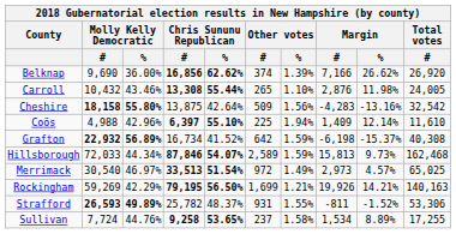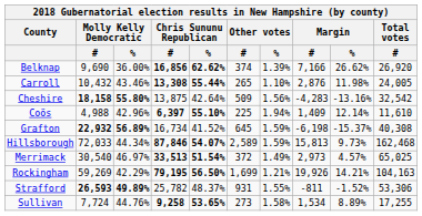 <table class="wikitable sortable">
 <tr>
 <th colspan="10">2018 Gubernatorial election results in New Hampshire (by county) </th>
 </tr>
 <tr>
 <th colspan="1" style="text-align:center">County</th>
 <th colspan="2" style="text-align: center;">Molly Kelly<br>Democratic</th>
 <th colspan="2" style="text-align: center;">Chris Sununu<br>Republican</th>
 <th colspan="2" style="text-align: center;">Other votes</th>
 <th colspan="2">Margin</th>
 <th colspan="1" style="text-align: center;">Total<br>votes</th>
 </tr>
 <tr>
 <th colspan="1" style="text-align: center;"></th>
 <th colspan="1" style="text-align: center;">#</th>
 <th colspan="1" style="text-align: center;">%</th>
 <th colspan="1" style="text-align: center;">#</th>
 <th colspan="1" style="text-align: center;">%</th>
 <th colspan="1" style="text-align: center;">#</th>
 <th colspan="1" style="text-align: center;">%</th>
 <th>#</th>
 <th>%</th>
 <th colspan="1" style="text-align: center;">#</th>
 </tr>
 <tr>
 <td align="center"  ><a href='#'>Belknap</a></td>
 <td align="center">9,690</td>
 <td align="center">36.00%</td>
 <td align="center"><strong>16,856</strong></td>
 <td align="center"><strong>62.62%</strong></td>
 <td align="center">374</td>
 <td align="center">1.39%</td>
 <td align="center">7,166</td>
 <td align="center">26.62%</td>
 <td align="center">26,920</td>
 </tr>
 <tr>
 <td align="center"  ><a href='#'>Carroll</a></td>
 <td align="center">10,432</td>
 <td align="center">43.46%</td>
 <td align="center"><strong>13,308</strong></td>
 <td align="center"><strong>55.44%</strong></td>
 <td align="center">265</td>
 <td align="center">1.10%</td>
 <td align="center">2,876</td>
 <td align="center">11.98%</td>
 <td align="center">24,005</td>
 </tr>
 <tr>
 <td align="center"  ><a href='#'>Cheshire</a></td>
 <td align="center"><strong>18,158</strong></td>
 <td align="center"><strong>55.80%</strong></td>
 <td align="center">13,875</td>
 <td align="center">42.64%</td>
 <td align="center">509</td>
 <td align="center">1.56%</td>
 <td>-4,283</td>
 <td>-13.16%</td>
 <td align="center">32,542</td>
 </tr>
 <tr>
 <td align="center"  ><a href='#'>Coös</a></td>
 <td align="center">4,988</td>
 <td align="center">42.96%</td>
 <td align="center"><strong>6,397</strong></td>
 <td align="center"><strong>55.10%</strong></td>
 <td align="center">225</td>
 <td align="center">1.94%</td>
 <td align="center">1,409</td>
 <td align="center">12.14%</td>
 <td align="center">11,610</td>
 </tr>
 <tr>
 <td align="center"  ><a href='#'>Grafton</a></td>
 <td align="center"><strong>22,932</strong></td>
 <td align="center"><strong>56.89%</strong></td>
 <td align="center">16,734</td>
 <td align="center">41.52%</td>
-<td align="center">642</td>
+<td align="center">645</td>
 <td align="center">1.59%</td>
 <td align="center">-6,198</td>
 <td align="center">-15.37%</td>
 <td align="center">40,308</td>
 </tr>
 <tr>
 <td align="center"  ><a href='#'>Hillsborough</a></td>
 <td align="center">72,033</td>
 <td align="center">44.34%</td>
 <td align="center"><strong>87,846</strong></td>
 <td align="center"><strong>54.07%</strong></td>
 <td align="center">2,589</td>
 <td align="center">1.59%</td>
 <td align="center">15,813</td>
 <td align="center">9.73%</td>
 <td align="center">162,468</td>
 </tr>
 <tr>
 <td align="center"  ><a href='#'>Merrimack</a></td>
 <td align="center">30,540</td>
 <td align="center">46.97%</td>
 <td align="center"><strong>33,513</strong></td>
 <td align="center"><strong>51.54%</strong></td>
-<td align="center">972</td>
+<td align="center">372</td>
 <td align="center">1.49%</td>
 <td align="center">2,973</td>
 <td align="center">4.57%</td>
 <td align="center">65,025</td>
 </tr>
 <tr>
 <td align="center"  ><a href='#'>Rockingham</a></td>
 <td align="center">59,269</td>
 <td align="center">42.29%</td>
 <td align="center"><strong>79,195</strong></td>
 <td align="center"><strong>56.50%</strong></td>
 <td align="center">1,699</td>
 <td align="center">1.21%</td>
 <td align="center">19,926</td>
 <td align="center">14.21%</td>
-<td align="center">140,163</td>
+<td align="center">104,163</td>
 </tr>
 <tr>
 <td align="center"  ><a href='#'>Strafford</a></td>
 <td align="center"><strong>26,593</strong></td>
 <td align="center"><strong>49.89%</strong></td>
 <td align="center">25,782</td>
 <td align="center">48.37%</td>
 <td align="center">931</td>
 <td align="center">1.55%</td>
 <td align="center">-811</td>
 <td align="center">-1.52%</td>
 <td align="center">53,306</td>
 </tr>
 <tr>
 <td align="center"  ><a href='#'>Sullivan</a></td>
 <td align="center">7,724</td>
 <td align="center">44.76%</td>
 <td align="center"><strong>9,258</strong></td>
 <td align="center"><strong>53.65%</strong></td>
-<td align="center">237</td>
+<td align="center">273</td>
 <td align="center">1.58%</td>
 <td align="center">1,534</td>
 <td align="center">8.89%</td>
 <td align="center">17,255</td>
 </tr>
 </table>
